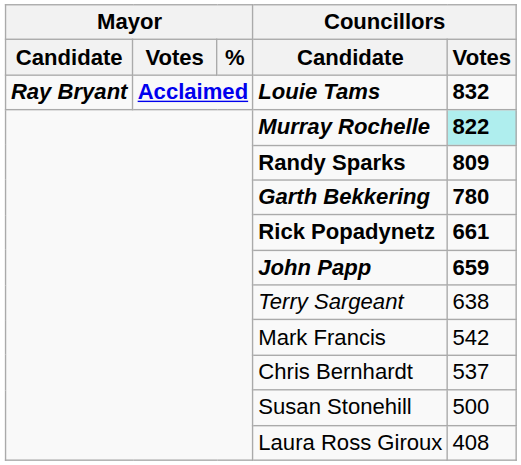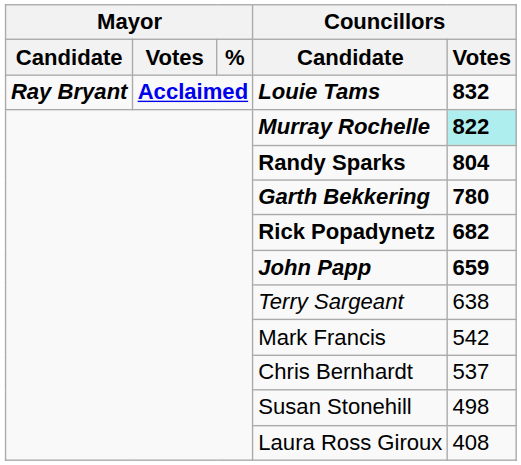 <table class="wikitable collapsible collapsed" align="right">
 <tr>
 <th colspan=3>Mayor</th>
 <th colspan=2>Councillors</th>
 </tr>
 <tr>
 <th>Candidate</th>
 <th>Votes</th>
 <th>%</th>
 <th>Candidate</th>
 <th>Votes</th>
 </tr>
 <tr>
 <td><strong><em>Ray Bryant</em></strong></td>
 <td colspan=2><strong><a href='#'>Acclaimed</a></strong></td>
 <td><strong><em>Louie Tams</em></strong></td>
 <td><strong>832</strong></td>
 </tr>
 <tr>
 <td rowspan=10 colspan=3></td>
 <td><strong><em>Murray Rochelle</em></strong></td>
 <td style="background: paleturquoise;"><strong>822</strong></td>
 </tr>
 <tr>
 <td><strong>Randy Sparks</strong></td>
-<td><strong>809</strong></td>
+<td><strong>804</strong></td>
 </tr>
 <tr>
 <td><strong><em>Garth Bekkering</em></strong></td>
 <td><strong>780</strong></td>
 </tr>
 <tr>
 <td><strong>Rick Popadynetz</strong></td>
-<td><strong>661</strong></td>
+<td><strong>682</strong></td>
 </tr>
 <tr>
 <td><strong><em>John Papp</em></strong></td>
 <td><strong>659</strong></td>
 </tr>
 <tr>
 <td><em>Terry Sargeant</em></td>
 <td>638</td>
 </tr>
 <tr>
 <td>Mark Francis</td>
 <td>542</td>
 </tr>
 <tr>
 <td>Chris Bernhardt</td>
 <td>537</td>
 </tr>
 <tr>
 <td>Susan Stonehill</td>
-<td>500</td>
+<td>498</td>
 </tr>
 <tr>
 <td>Laura Ross Giroux</td>
 <td>408</td>
 </tr>
 </table>
